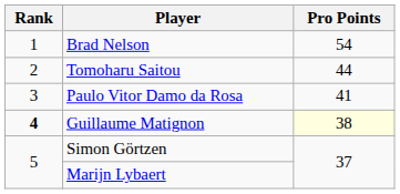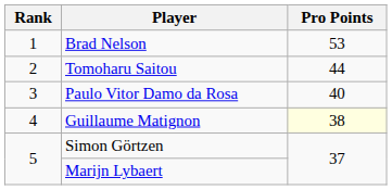 <table class="wikitable" width=30%>
 <tr>
 <th>Rank</th>
 <th>Player</th>
 <th>Pro Points</th>
 </tr>
 <tr>
 <td align=center>1</td>
 <td> <a href='#'>Brad Nelson</a></td>
-<td align=center>54</td>
+<td align=center>53</td>
 </tr>
 <tr>
 <td align=center>2</td>
 <td> <a href='#'>Tomoharu Saitou</a></td>
 <td align=center>44</td>
 </tr>
 <tr>
 <td align=center>3</td>
 <td> <a href='#'>Paulo Vitor Damo da Rosa</a></td>
-<td align=center>41</td>
+<td align=center>40</td>
 </tr>
 <tr>
-<td align=center><strong>4</strong></td>
+<td align=center>4</td>
 <td> <a href='#'>Guillaume Matignon</a></td>
 <td align=center style="background: lightyellow;">38</td>
 </tr>
 <tr>
 <td align=center rowspan=2>5</td>
 <td> Simon Görtzen</td>
 <td align=center rowspan=2>37</td>
 </tr>
 <tr>
 <td> <a href='#'>Marijn Lybaert</a></td>
 </tr>
 </table>
